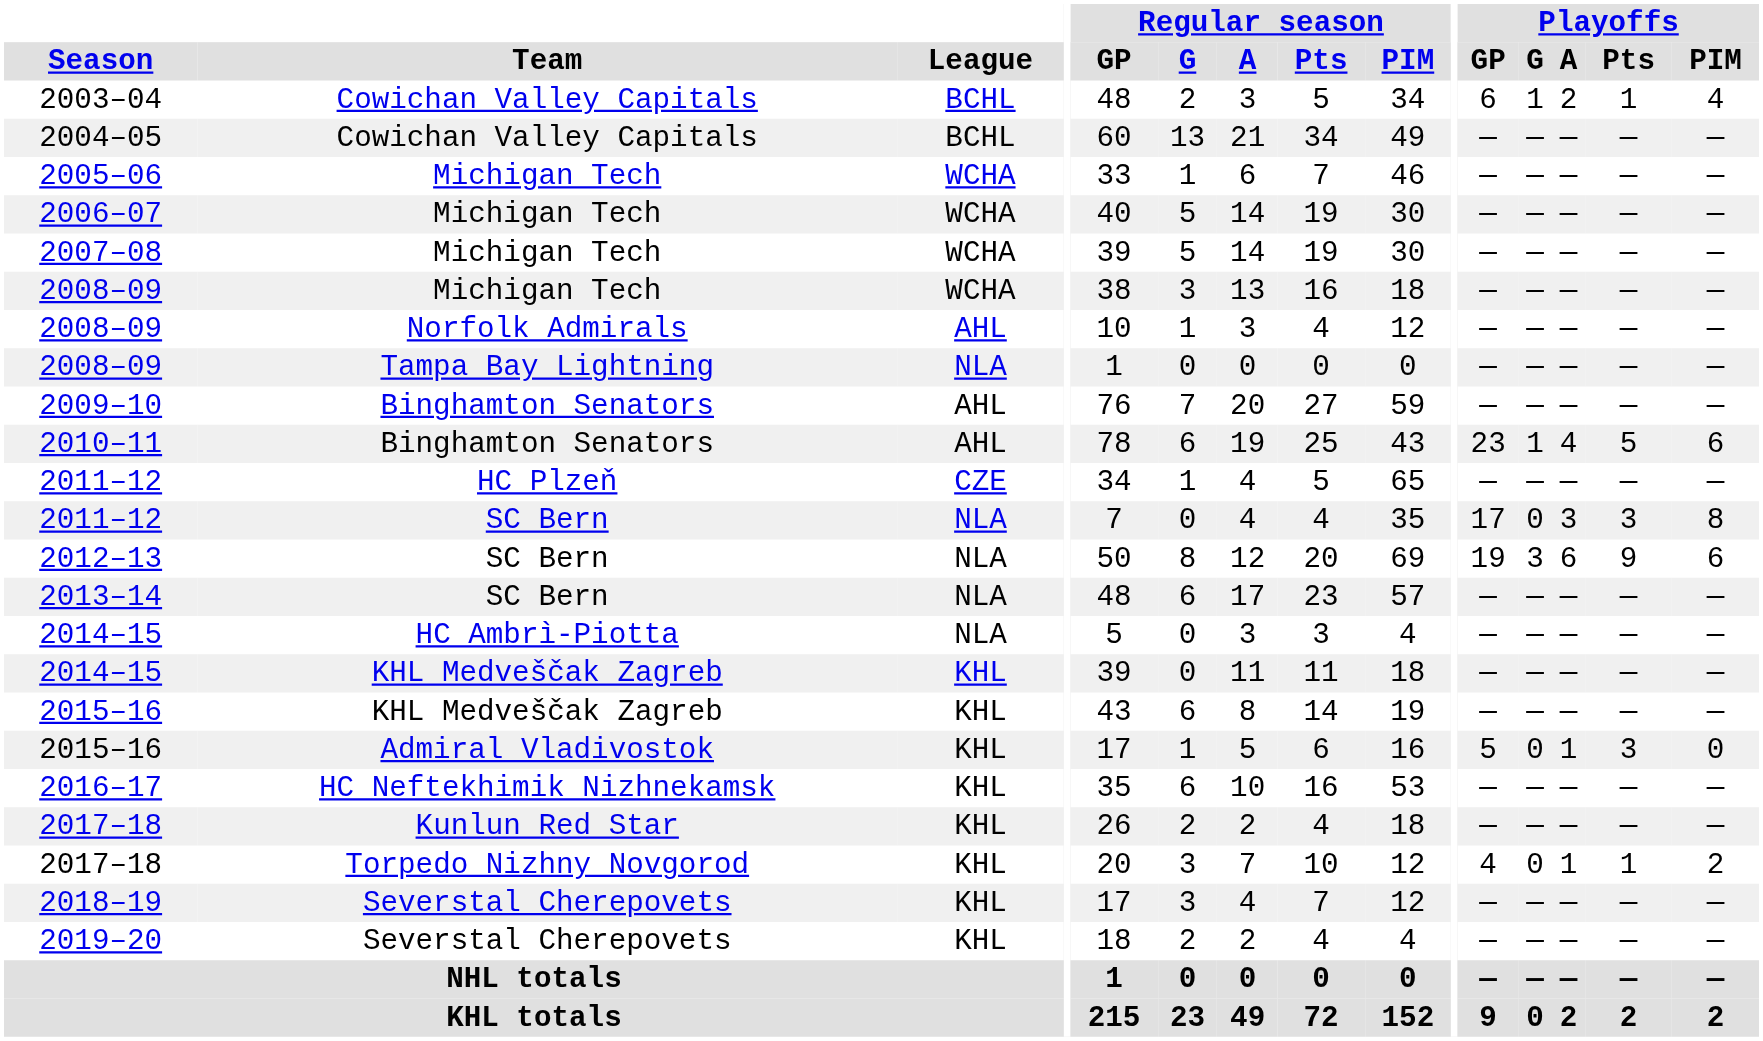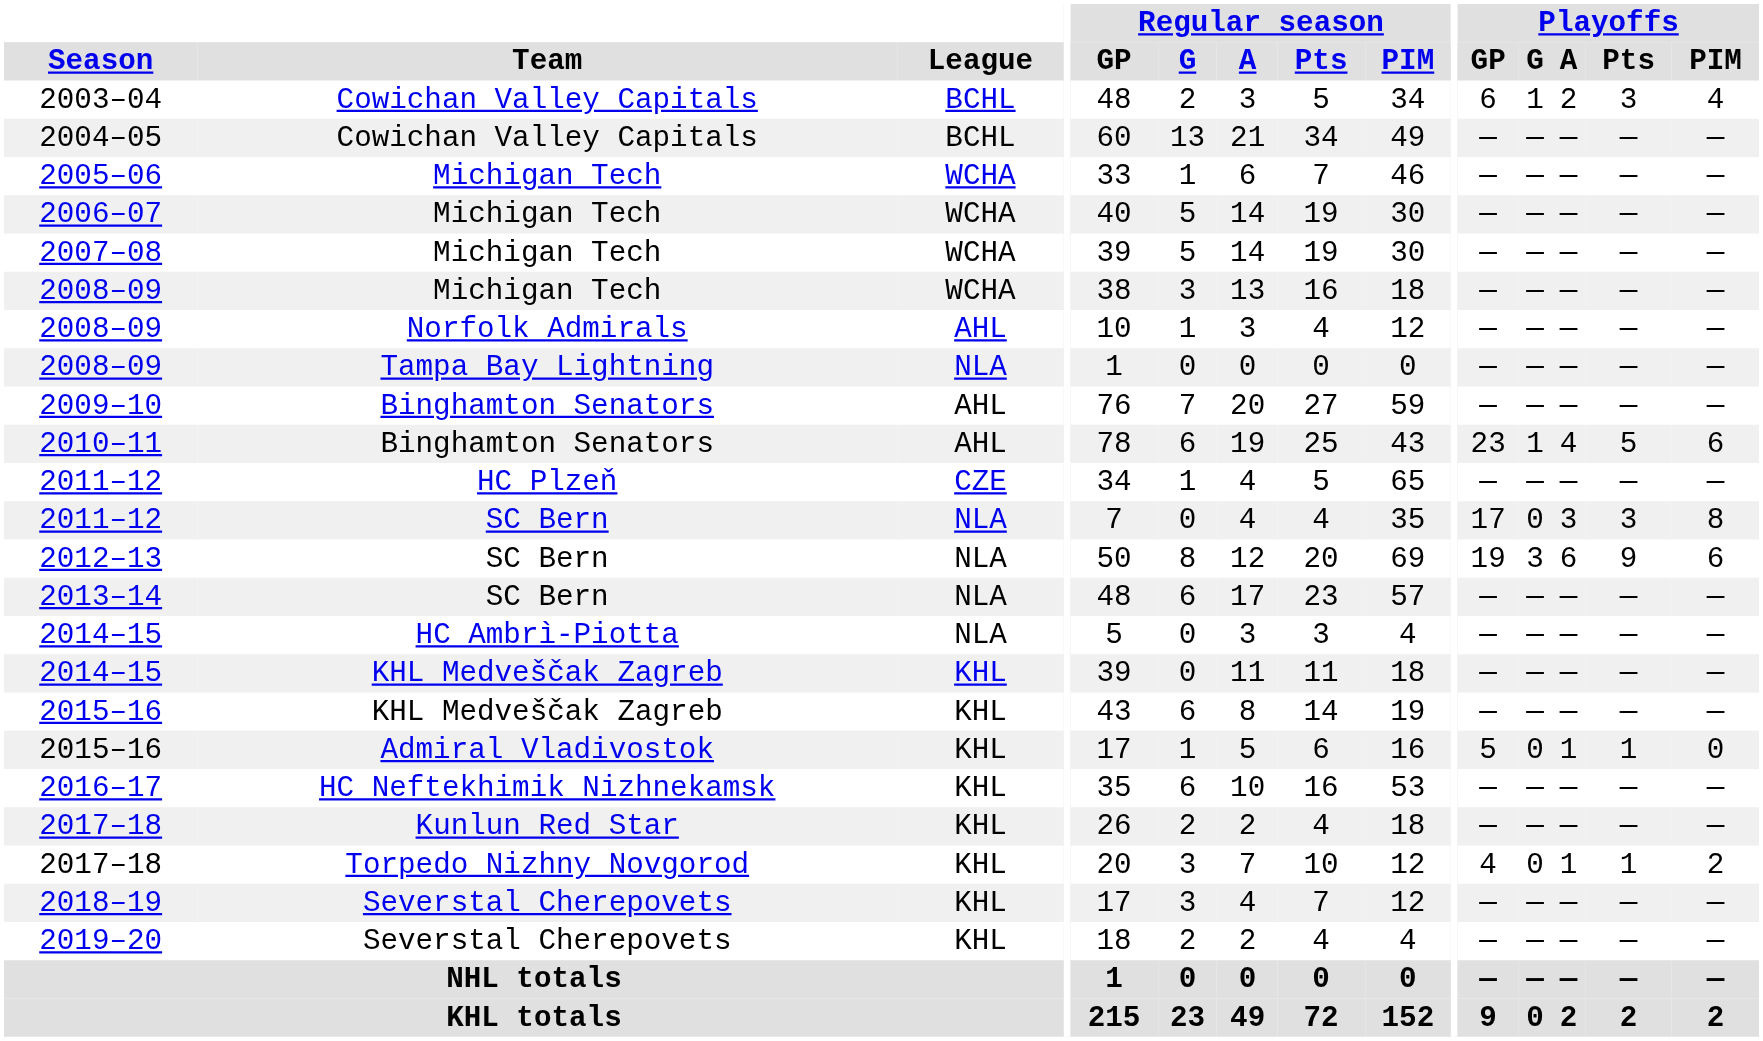 <table border="0" cellpadding="1" cellspacing="0" style="text-align:center; width:60em">
 <tr bgcolor="#e0e0e0">
 <th colspan="3" bgcolor="#ffffff"></th>
 <th rowspan="99" bgcolor="#ffffff"></th>
 <th colspan="5"><a href='#'>Regular season</a></th>
 <th rowspan="99" bgcolor="#ffffff"></th>
 <th colspan="5"><a href='#'>Playoffs</a></th>
 </tr>
 <tr bgcolor="#e0e0e0">
 <th><a href='#'>Season</a></th>
 <th>Team</th>
 <th>League</th>
 <th>GP</th>
 <th><a href='#'>G</a></th>
 <th><a href='#'>A</a></th>
 <th><a href='#'>Pts</a></th>
 <th><a href='#'>PIM</a></th>
 <th>GP</th>
 <th>G</th>
 <th>A</th>
 <th>Pts</th>
 <th>PIM</th>
 </tr>
 <tr ALIGN="center">
 <td>2003–04</td>
 <td><a href='#'>Cowichan Valley Capitals</a></td>
 <td><a href='#'>BCHL</a></td>
 <td>48</td>
 <td>2</td>
 <td>3</td>
 <td>5</td>
 <td>34</td>
 <td>6</td>
 <td>1</td>
 <td>2</td>
-<td>1</td>
+<td>3</td>
 <td>4</td>
 </tr>
 <tr ALIGN="center" bgcolor="#f0f0f0">
 <td>2004–05</td>
 <td>Cowichan Valley Capitals</td>
 <td>BCHL</td>
 <td>60</td>
 <td>13</td>
 <td>21</td>
 <td>34</td>
 <td>49</td>
 <td>—</td>
 <td>—</td>
 <td>—</td>
 <td>—</td>
 <td>—</td>
 </tr>
 <tr ALIGN="center">
 <td><a href='#'>2005–06</a></td>
 <td><a href='#'>Michigan Tech</a></td>
 <td><a href='#'>WCHA</a></td>
 <td>33</td>
 <td>1</td>
 <td>6</td>
 <td>7</td>
 <td>46</td>
 <td>—</td>
 <td>—</td>
 <td>—</td>
 <td>—</td>
 <td>—</td>
 </tr>
 <tr ALIGN="center" bgcolor="#f0f0f0">
 <td><a href='#'>2006–07</a></td>
 <td>Michigan Tech</td>
 <td>WCHA</td>
 <td>40</td>
 <td>5</td>
 <td>14</td>
 <td>19</td>
 <td>30</td>
 <td>—</td>
 <td>—</td>
 <td>—</td>
 <td>—</td>
 <td>—</td>
 </tr>
 <tr ALIGN="center">
 <td><a href='#'>2007–08</a></td>
 <td>Michigan Tech</td>
 <td>WCHA</td>
 <td>39</td>
 <td>5</td>
 <td>14</td>
 <td>19</td>
 <td>30</td>
 <td>—</td>
 <td>—</td>
 <td>—</td>
 <td>—</td>
 <td>—</td>
 </tr>
 <tr ALIGN="center" bgcolor="#f0f0f0">
 <td><a href='#'>2008–09</a></td>
 <td>Michigan Tech</td>
 <td>WCHA</td>
 <td>38</td>
 <td>3</td>
 <td>13</td>
 <td>16</td>
 <td>18</td>
 <td>—</td>
 <td>—</td>
 <td>—</td>
 <td>—</td>
 <td>—</td>
 </tr>
 <tr ALIGN="center">
 <td><a href='#'>2008–09</a></td>
 <td><a href='#'>Norfolk Admirals</a></td>
 <td><a href='#'>AHL</a></td>
 <td>10</td>
 <td>1</td>
 <td>3</td>
 <td>4</td>
 <td>12</td>
 <td>—</td>
 <td>—</td>
 <td>—</td>
 <td>—</td>
 <td>—</td>
 </tr>
 <tr ALIGN="center" bgcolor="#f0f0f0">
 <td><a href='#'>2008–09</a></td>
 <td><a href='#'>Tampa Bay Lightning</a></td>
 <td><a href='#'>NLA</a></td>
 <td>1</td>
 <td>0</td>
 <td>0</td>
 <td>0</td>
 <td>0</td>
 <td>—</td>
 <td>—</td>
 <td>—</td>
 <td>—</td>
 <td>—</td>
 </tr>
 <tr ALIGN="center">
 <td><a href='#'>2009–10</a></td>
 <td><a href='#'>Binghamton Senators</a></td>
 <td>AHL</td>
 <td>76</td>
 <td>7</td>
 <td>20</td>
 <td>27</td>
 <td>59</td>
 <td>—</td>
 <td>—</td>
 <td>—</td>
 <td>—</td>
 <td>—</td>
 </tr>
 <tr ALIGN="center" bgcolor="#f0f0f0">
 <td><a href='#'>2010–11</a></td>
 <td>Binghamton Senators</td>
 <td>AHL</td>
 <td>78</td>
 <td>6</td>
 <td>19</td>
 <td>25</td>
 <td>43</td>
 <td>23</td>
 <td>1</td>
 <td>4</td>
 <td>5</td>
 <td>6</td>
 </tr>
 <tr ALIGN="center">
 <td><a href='#'>2011–12</a></td>
 <td><a href='#'>HC Plzeň</a></td>
 <td><a href='#'>CZE</a></td>
 <td>34</td>
 <td>1</td>
 <td>4</td>
 <td>5</td>
 <td>65</td>
 <td>—</td>
 <td>—</td>
 <td>—</td>
 <td>—</td>
 <td>—</td>
 </tr>
 <tr ALIGN="center" bgcolor="#f0f0f0">
 <td><a href='#'>2011–12</a></td>
 <td><a href='#'>SC Bern</a></td>
 <td><a href='#'>NLA</a></td>
 <td>7</td>
 <td>0</td>
 <td>4</td>
 <td>4</td>
 <td>35</td>
 <td>17</td>
 <td>0</td>
 <td>3</td>
 <td>3</td>
 <td>8</td>
 </tr>
 <tr ALIGN="center">
 <td><a href='#'>2012–13</a></td>
 <td>SC Bern</td>
 <td>NLA</td>
 <td>50</td>
 <td>8</td>
 <td>12</td>
 <td>20</td>
 <td>69</td>
 <td>19</td>
 <td>3</td>
 <td>6</td>
 <td>9</td>
 <td>6</td>
 </tr>
 <tr ALIGN="center" bgcolor="#f0f0f0">
 <td><a href='#'>2013–14</a></td>
 <td>SC Bern</td>
 <td>NLA</td>
 <td>48</td>
 <td>6</td>
 <td>17</td>
 <td>23</td>
 <td>57</td>
 <td>—</td>
 <td>—</td>
 <td>—</td>
 <td>—</td>
 <td>—</td>
 </tr>
 <tr ALIGN="center">
 <td><a href='#'>2014–15</a></td>
 <td><a href='#'>HC Ambrì-Piotta</a></td>
 <td>NLA</td>
 <td>5</td>
 <td>0</td>
 <td>3</td>
 <td>3</td>
 <td>4</td>
 <td>—</td>
 <td>—</td>
 <td>—</td>
 <td>—</td>
 <td>—</td>
 </tr>
 <tr ALIGN="center" bgcolor="#f0f0f0">
 <td><a href='#'>2014–15</a></td>
 <td><a href='#'>KHL Medveščak Zagreb</a></td>
 <td><a href='#'>KHL</a></td>
 <td>39</td>
 <td>0</td>
 <td>11</td>
 <td>11</td>
 <td>18</td>
 <td>—</td>
 <td>—</td>
 <td>—</td>
 <td>—</td>
 <td>—</td>
 </tr>
 <tr ALIGN="center">
 <td><a href='#'>2015–16</a></td>
 <td>KHL Medveščak Zagreb</td>
 <td>KHL</td>
 <td>43</td>
 <td>6</td>
 <td>8</td>
 <td>14</td>
 <td>19</td>
 <td>—</td>
 <td>—</td>
 <td>—</td>
 <td>—</td>
 <td>—</td>
 </tr>
 <tr ALIGN="center" bgcolor="#f0f0f0">
 <td>2015–16</td>
 <td><a href='#'>Admiral Vladivostok</a></td>
 <td>KHL</td>
 <td>17</td>
 <td>1</td>
 <td>5</td>
 <td>6</td>
 <td>16</td>
 <td>5</td>
 <td>0</td>
 <td>1</td>
-<td>3</td>
+<td>1</td>
 <td>0</td>
 </tr>
 <tr ALIGN="center">
 <td><a href='#'>2016–17</a></td>
 <td><a href='#'>HC Neftekhimik Nizhnekamsk</a></td>
 <td>KHL</td>
 <td>35</td>
 <td>6</td>
 <td>10</td>
 <td>16</td>
 <td>53</td>
 <td>—</td>
 <td>—</td>
 <td>—</td>
 <td>—</td>
 <td>—</td>
 </tr>
 <tr ALIGN="center" bgcolor="#f0f0f0">
 <td><a href='#'>2017–18</a></td>
 <td><a href='#'>Kunlun Red Star</a></td>
 <td>KHL</td>
 <td>26</td>
 <td>2</td>
 <td>2</td>
 <td>4</td>
 <td>18</td>
 <td>—</td>
 <td>—</td>
 <td>—</td>
 <td>—</td>
 <td>—</td>
 </tr>
 <tr ALIGN="center">
 <td>2017–18</td>
 <td><a href='#'>Torpedo Nizhny Novgorod</a></td>
 <td>KHL</td>
 <td>20</td>
 <td>3</td>
 <td>7</td>
 <td>10</td>
 <td>12</td>
 <td>4</td>
 <td>0</td>
 <td>1</td>
 <td>1</td>
 <td>2</td>
 </tr>
 <tr ALIGN="center" bgcolor="#f0f0f0">
 <td><a href='#'>2018–19</a></td>
 <td><a href='#'>Severstal Cherepovets</a></td>
 <td>KHL</td>
 <td>17</td>
 <td>3</td>
 <td>4</td>
 <td>7</td>
 <td>12</td>
 <td>—</td>
 <td>—</td>
 <td>—</td>
 <td>—</td>
 <td>—</td>
 </tr>
 <tr ALIGN="center">
 <td><a href='#'>2019–20</a></td>
 <td>Severstal Cherepovets</td>
 <td>KHL</td>
 <td>18</td>
 <td>2</td>
 <td>2</td>
 <td>4</td>
 <td>4</td>
 <td>—</td>
 <td>—</td>
 <td>—</td>
 <td>—</td>
 <td>—</td>
 </tr>
 <tr bgcolor="#e0e0e0">
 <th colspan="3">NHL totals</th>
 <th>1</th>
 <th>0</th>
 <th>0</th>
 <th>0</th>
 <th>0</th>
 <th>—</th>
 <th>—</th>
 <th>—</th>
 <th>—</th>
 <th>—</th>
 </tr>
 <tr bgcolor="#e0e0e0">
 <th colspan="3">KHL totals</th>
 <th>215</th>
 <th>23</th>
 <th>49</th>
 <th>72</th>
 <th>152</th>
 <th>9</th>
 <th>0</th>
 <th>2</th>
 <th>2</th>
 <th>2</th>
 </tr>
 </table>
